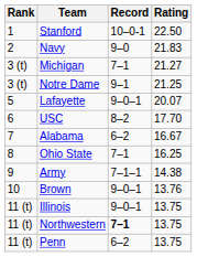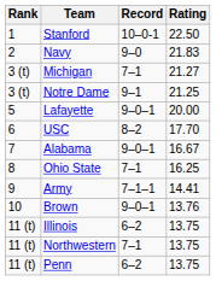 <table class="wikitable">
 <tr>
 <th>Rank</th>
 <th>Team</th>
 <th>Record</th>
 <th>Rating</th>
 </tr>
 <tr>
 <td>1</td>
 <td><a href='#'>Stanford</a></td>
 <td>10–0-1</td>
 <td>22.50</td>
 </tr>
 <tr>
 <td>2</td>
 <td><a href='#'>Navy</a></td>
 <td>9–0</td>
 <td>21.83</td>
 </tr>
 <tr>
 <td>3 (t)</td>
 <td><a href='#'>Michigan</a></td>
 <td>7–1</td>
 <td>21.27</td>
 </tr>
 <tr>
 <td>3 (t)</td>
 <td><a href='#'>Notre Dame</a></td>
 <td>9–1</td>
 <td>21.25</td>
 </tr>
 <tr>
 <td>5</td>
 <td><a href='#'>Lafayette</a></td>
 <td>9–0–1</td>
-<td>20.07</td>
+<td>20.00</td>
 </tr>
 <tr>
 <td>6</td>
 <td><a href='#'>USC</a></td>
 <td>8–2</td>
 <td>17.70</td>
 </tr>
 <tr>
 <td>7</td>
 <td><a href='#'>Alabama</a></td>
-<td>6–2</td>
+<td>9–0–1</td>
 <td>16.67</td>
 </tr>
 <tr>
 <td>8</td>
 <td><a href='#'>Ohio State</a></td>
 <td>7–1</td>
 <td>16.25</td>
 </tr>
 <tr>
 <td>9</td>
 <td><a href='#'>Army</a></td>
 <td>7–1–1</td>
-<td>14.38</td>
+<td>14.41</td>
 </tr>
 <tr>
 <td>10</td>
 <td><a href='#'>Brown</a></td>
 <td>9–0–1</td>
 <td>13.76</td>
 </tr>
 <tr>
 <td>11 (t)</td>
 <td><a href='#'>Illinois</a></td>
-<td>9–0–1</td>
+<td>6–2</td>
 <td>13.75</td>
 </tr>
 <tr>
 <td>11 (t)</td>
 <td><a href='#'>Northwestern</a></td>
-<td><strong>7–1</strong></td>
+<td>7–1</td>
 <td>13.75</td>
 </tr>
 <tr>
 <td>11 (t)</td>
 <td><a href='#'>Penn</a></td>
 <td>6–2</td>
 <td>13.75</td>
 </tr>
 </table>
